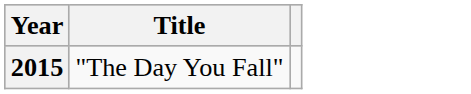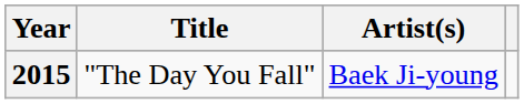 <table class="wikitable plainrowheaders sortable">
 <tr>
 <th scope="col">Year</th>
 <th scope="col">Title</th>
+<th scope="col">Artist(s)</th>
 <th scope="col" class="unsortable"></th>
 </tr>
 <tr>
 <th scope="row">2015</th>
 <td>"The Day You Fall"</td>
+<td><a href='#'>Baek Ji-young</a></td>
 <td style="text-align:center"></td>
 </tr>
 </table>
